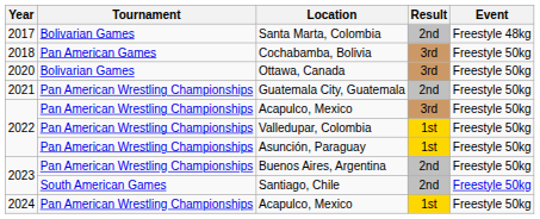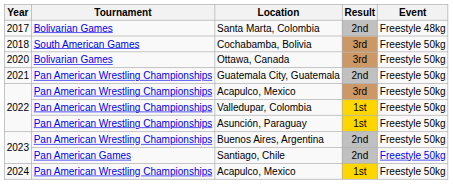 <table class="wikitable" style="font-size:95%;">
 <tr>
 <th>Year</th>
 <th>Tournament</th>
 <th>Location</th>
 <th>Result</th>
 <th>Event</th>
 </tr>
 <tr>
 <td>2017</td>
 <td><a href='#'>Bolivarian Games</a></td>
 <td>Santa Marta, Colombia</td>
 <td align="center" bgcolor="silver">2nd</td>
 <td>Freestyle 48kg</td>
 </tr>
 <tr>
 <td>2018</td>
-<td><a href='#'>Pan American Games</a></td>
+<td><a href='#'>South American Games</a></td>
 <td>Cochabamba, Bolivia</td>
 <td align="center" bgcolor="cc9966">3rd</td>
 <td>Freestyle 50kg</td>
 </tr>
 <tr>
 <td>2020</td>
 <td><a href='#'>Bolivarian Games</a></td>
 <td>Ottawa, Canada</td>
 <td align="center" bgcolor="cc9966">3rd</td>
 <td>Freestyle 50kg</td>
 </tr>
 <tr>
 <td>2021</td>
 <td><a href='#'>Pan American Wrestling Championships</a></td>
 <td>Guatemala City, Guatemala</td>
 <td align="center" bgcolor="silver">2nd</td>
 <td>Freestyle 50kg</td>
 </tr>
 <tr>
 <td rowspan=3>2022</td>
 <td><a href='#'>Pan American Wrestling Championships</a></td>
 <td>Acapulco, Mexico</td>
 <td align="center" bgcolor="cc9966">3rd</td>
 <td>Freestyle 50kg</td>
 </tr>
 <tr>
 <td><a href='#'>Pan American Wrestling Championships</a></td>
 <td>Valledupar, Colombia</td>
 <td align="center" bgcolor="gold">1st</td>
 <td>Freestyle 50kg</td>
 </tr>
 <tr>
 <td><a href='#'>Pan American Wrestling Championships</a></td>
 <td>Asunción, Paraguay</td>
 <td align="center" bgcolor="gold">1st</td>
 <td>Freestyle 50kg</td>
 </tr>
 <tr>
 <td rowspan=2>2023</td>
 <td><a href='#'>Pan American Wrestling Championships</a></td>
 <td>Buenos Aires, Argentina</td>
 <td align="center" bgcolor="silver">2nd</td>
 <td>Freestyle 50kg</td>
 </tr>
 <tr>
-<td><a href='#'>South American Games</a></td>
+<td><a href='#'>Pan American Games</a></td>
 <td>Santiago, Chile</td>
 <td align="center" bgcolor="silver">2nd</td>
 <td><a href='#'>Freestyle 50kg</a></td>
 </tr>
 <tr>
 <td>2024</td>
 <td><a href='#'>Pan American Wrestling Championships</a></td>
 <td>Acapulco, Mexico</td>
 <td align="center" bgcolor="gold">1st</td>
 <td>Freestyle 50kg</td>
 </tr>
 </table>
